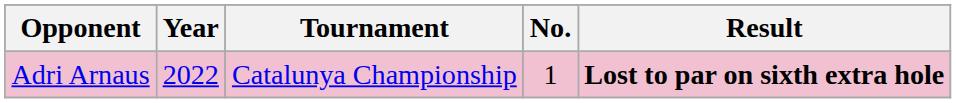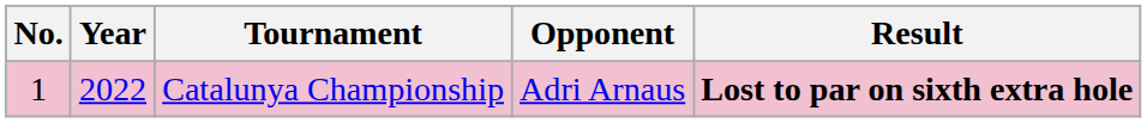 <table class="wikitable" style="font-size:95%;">
 <tr>
-<th>Opponent</th>
+<th>No.</th>
 <th>Year</th>
 <th>Tournament</th>
-<th>No.</th>
+<th>Opponent</th>
 <th>Result</th>
 </tr>
 <tr style="background:#F2C1D1;">
-<td> <a href='#'>Adri Arnaus</a></td>
+<td align=center>1</td>
 <td><a href='#'>2022</a></td>
 <td><a href='#'>Catalunya Championship</a></td>
-<td align=center>1</td>
+<td> <a href='#'>Adri Arnaus</a></td>
 <td><strong>Lost to par on sixth extra hole</strong></td>
 </tr>
 </table>
